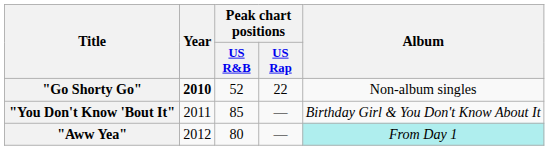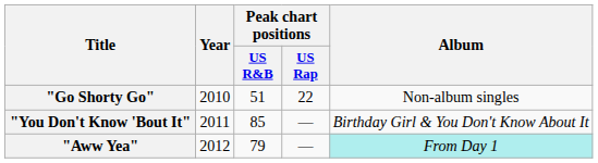 <table class="wikitable plainrowheaders" style="text-align:center;">
 <tr>
 <th scope="col" rowspan="2" style="width:12em;">Title</th>
 <th scope="col" rowspan="2">Year</th>
 <th scope="col" colspan="2">Peak chart positions</th>
 <th scope="col" rowspan="2">Album</th>
 </tr>
 <tr>
 <th scope="col" style="width:3em;font-size:90%;"><a href='#'>US R&B</a><br></th>
 <th scope="col" style="width:3em;font-size:90%;"><a href='#'>US Rap</a><br></th>
 </tr>
 <tr>
 <th scope="row">"Go Shorty Go"</th>
-<td><strong>2010</strong></td>
-<td>52</td>
+<td>2010</td>
+<td>51</td>
 <td>22</td>
 <td>Non-album singles</td>
 </tr>
 <tr>
 <th scope="row">"You Don't Know 'Bout It"</th>
 <td>2011</td>
 <td>85</td>
 <td>—</td>
 <td><em>Birthday Girl & You Don't Know About It</em></td>
 </tr>
 <tr>
 <th scope="row">"Aww Yea"</th>
 <td>2012</td>
-<td>80</td>
+<td>79</td>
 <td>—</td>
 <td style="background: paleturquoise;"><em>From Day 1</em></td>
 </tr>
 </table>
